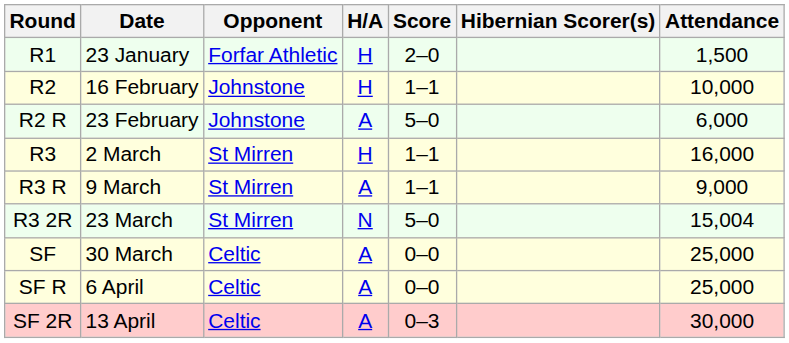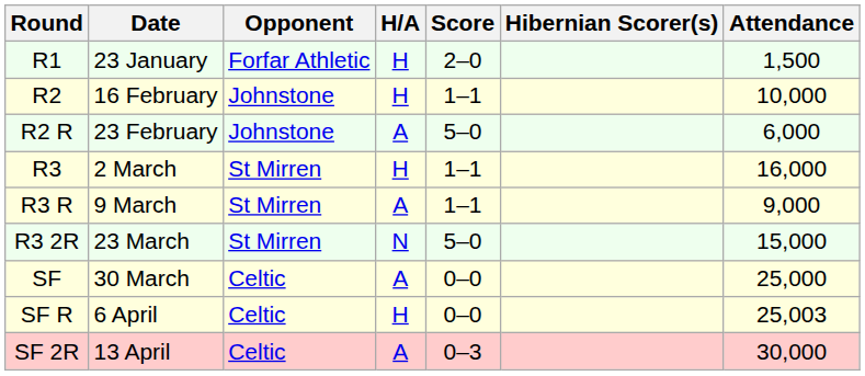 <table class="wikitable" style="text-align:center">
 <tr>
 <th>Round</th>
 <th>Date</th>
 <th>Opponent</th>
 <th>H/A</th>
 <th>Score</th>
 <th>Hibernian Scorer(s)</th>
 <th>Attendance</th>
 </tr>
 <tr bgcolor=#EEFFEE>
 <td>R1</td>
 <td align=left>23 January</td>
 <td align=left><a href='#'>Forfar Athletic</a></td>
 <td><a href='#'>H</a></td>
 <td>2–0</td>
 <td align=left></td>
 <td>1,500</td>
 </tr>
 <tr bgcolor=#FFFFDD>
 <td>R2</td>
 <td align=left>16 February</td>
 <td align=left><a href='#'>Johnstone</a></td>
 <td><a href='#'>H</a></td>
 <td>1–1</td>
 <td align=left></td>
 <td>10,000</td>
 </tr>
 <tr bgcolor=#EEFFEE>
 <td>R2 R</td>
 <td align=left>23 February</td>
 <td align=left><a href='#'>Johnstone</a></td>
 <td><a href='#'>A</a></td>
 <td>5–0</td>
 <td align=left></td>
 <td>6,000</td>
 </tr>
 <tr bgcolor=#FFFFDD>
 <td>R3</td>
 <td align=left>2 March</td>
 <td align=left><a href='#'>St Mirren</a></td>
 <td><a href='#'>H</a></td>
 <td>1–1</td>
 <td align=left></td>
 <td>16,000</td>
 </tr>
 <tr bgcolor=#FFFFDD>
 <td>R3 R</td>
 <td align=left>9 March</td>
 <td align=left><a href='#'>St Mirren</a></td>
 <td><a href='#'>A</a></td>
 <td>1–1</td>
 <td align=left></td>
 <td>9,000</td>
 </tr>
 <tr bgcolor=#EEFFEE>
 <td>R3 2R</td>
 <td align=left>23 March</td>
 <td align=left><a href='#'>St Mirren</a></td>
 <td><a href='#'>N</a></td>
 <td>5–0</td>
 <td align=left></td>
-<td>15,004</td>
+<td>15,000</td>
 </tr>
 <tr bgcolor=#FFFFDD>
 <td>SF</td>
 <td align=left>30 March</td>
 <td align=left><a href='#'>Celtic</a></td>
 <td><a href='#'>A</a></td>
 <td>0–0</td>
 <td align=left></td>
 <td>25,000</td>
 </tr>
 <tr bgcolor=#FFFFDD>
 <td>SF R</td>
 <td align=left>6 April</td>
 <td align=left><a href='#'>Celtic</a></td>
-<td><a href='#'>A</a></td>
+<td><a href='#'>H</a></td>
 <td>0–0</td>
 <td align=left></td>
-<td>25,000</td>
+<td>25,003</td>
 </tr>
 <tr bgcolor=#FFCCCC>
 <td>SF 2R</td>
 <td align=left>13 April</td>
 <td align=left><a href='#'>Celtic</a></td>
 <td><a href='#'>A</a></td>
 <td>0–3</td>
 <td align=left></td>
 <td>30,000</td>
 </tr>
 </table>
